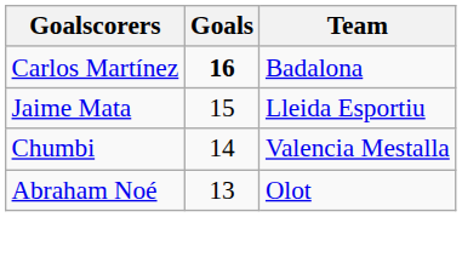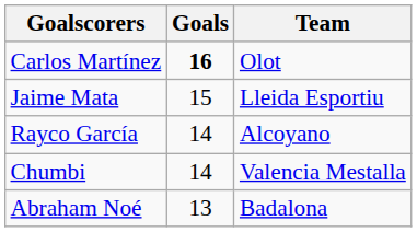 <table class="wikitable sortable">
 <tr>
 <th>Goalscorers</th>
 <th>Goals</th>
 <th>Team</th>
 </tr>
 <tr>
 <td><a href='#'>Carlos Martínez</a></td>
 <td style="text-align:center"><strong>16</strong></td>
-<td><a href='#'>Badalona</a></td>
+<td><a href='#'>Olot</a></td>
 </tr>
 <tr>
 <td><a href='#'>Jaime Mata</a></td>
 <td style="text-align:center">15</td>
 <td><a href='#'>Lleida Esportiu</a></td>
+</tr>
+<tr>
+<td><a href='#'>Rayco García</a></td>
+<td style="text-align:center">14</td>
+<td><a href='#'>Alcoyano</a></td>
 </tr>
 <tr>
 <td><a href='#'>Chumbi</a></td>
 <td style="text-align:center">14</td>
 <td><a href='#'>Valencia Mestalla</a></td>
 </tr>
 <tr>
 <td><a href='#'>Abraham Noé</a></td>
 <td style="text-align:center">13</td>
-<td><a href='#'>Olot</a></td>
+<td><a href='#'>Badalona</a></td>
 </tr>
 </table>
